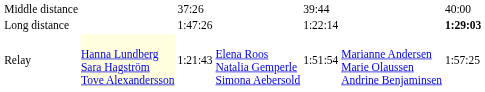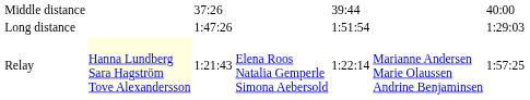 <table>
 <tr>
 <td>Middle distance</td>
 <td></td>
 <td>37:26</td>
 <td></td>
 <td>39:44</td>
 <td></td>
 <td>40:00</td>
 </tr>
 <tr>
 <td>Long distance</td>
 <td></td>
 <td>1:47:26</td>
 <td></td>
-<td>1:22:14</td>
+<td>1:51:54</td>
 <td></td>
-<td><strong>1:29:03</strong></td>
+<td>1:29:03</td>
 </tr>
 <tr>
 <td>Relay</td>
 <td style="background: lightyellow;"><br><a href='#'>Hanna Lundberg</a><br><a href='#'>Sara Hagström</a><br><a href='#'>Tove Alexandersson</a></td>
 <td>1:21:43</td>
 <td><br><a href='#'>Elena Roos</a><br><a href='#'>Natalia Gemperle</a><br><a href='#'>Simona Aebersold</a></td>
-<td>1:51:54</td>
+<td>1:22:14</td>
 <td><br><a href='#'>Marianne Andersen</a><br><a href='#'>Marie Olaussen</a><br><a href='#'>Andrine Benjaminsen</a></td>
 <td>1:57:25</td>
 </tr>
 </table>
